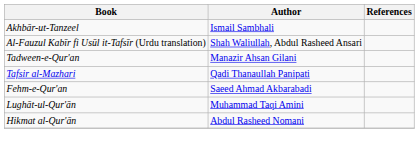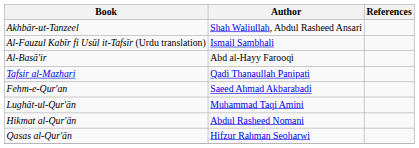 <table class="wikitable sortable">
 <tr>
 <th>Book</th>
 <th>Author</th>
 <th>References</th>
 </tr>
 <tr>
 <td><em>Akhbār-ut-Tanzeel</em></td>
+<td><a href='#'>Shah Waliullah</a>, Abdul Rasheed Ansari</td>
+<td></td>
+</tr>
+<tr>
+<td><em>Al-Fauzul Kabīr fi Usūl it-Tafsīr</em> (Urdu translation)</td>
 <td><a href='#'>Ismail Sambhali</a></td>
 <td></td>
 </tr>
 <tr>
-<td><em>Al-Fauzul Kabīr fi Usūl it-Tafsīr</em> (Urdu translation)</td>
-<td><a href='#'>Shah Waliullah</a>, Abdul Rasheed Ansari</td>
-<td></td>
-</tr>
-<tr>
-<td><em>Tadween-e-Qur'an</em></td>
-<td><a href='#'>Manazir Ahsan Gilani</a></td>
+<td><em>Al-Basā'ir</em></td>
+<td>Abd al-Hayy Farooqi</td>
 <td></td>
 </tr>
 <tr>
 <td><em><a href='#'>Tafsir al-Mazhari</a></em></td>
 <td><a href='#'>Qadi Thanaullah Panipati</a></td>
 <td></td>
 </tr>
 <tr>
 <td><em>Fehm-e-Qur'an</em></td>
 <td><a href='#'>Saeed Ahmad Akbarabadi</a></td>
 <td></td>
 </tr>
 <tr>
 <td><em>Lughāt-ul-Qur'ān</em></td>
 <td><a href='#'>Muhammad Taqi Amini</a></td>
 <td></td>
 </tr>
 <tr>
 <td><em>Hikmat al-Qur'ān</em></td>
 <td><a href='#'>Abdul Rasheed Nomani</a></td>
 <td></td>
 </tr>
 <tr>
+<td><em>Qasas al-Qur'ān</em></td>
+<td><a href='#'>Hifzur Rahman Seoharwi</a></td>
+<td></td>
+</tr>
+<tr>
 </tr>
 </table>
